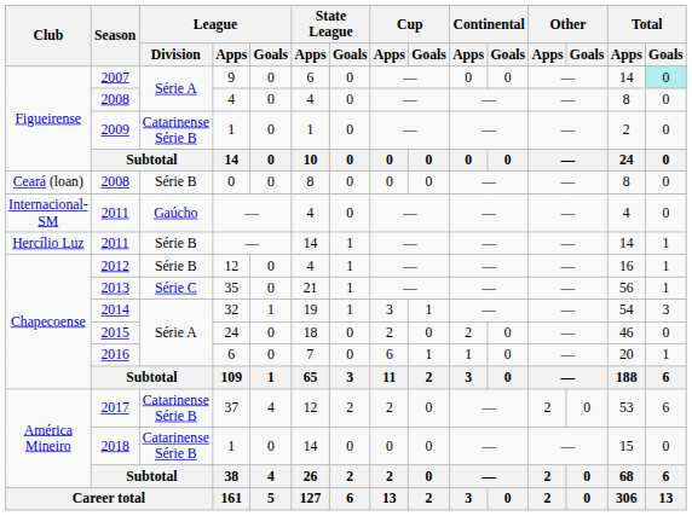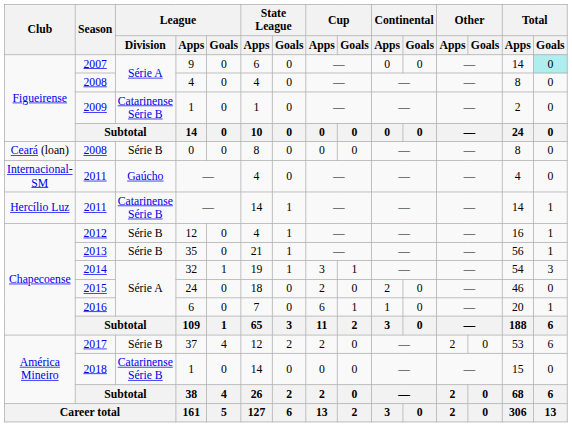 <table class="wikitable" style="text-align: center;">
 <tr>
 <th rowspan="2">Club</th>
 <th rowspan="2">Season</th>
 <th colspan="3">League</th>
 <th colspan="2">State League</th>
 <th colspan="2">Cup</th>
 <th colspan="2">Continental</th>
 <th colspan="2">Other</th>
 <th colspan="2">Total</th>
 </tr>
 <tr>
 <th>Division</th>
 <th>Apps</th>
 <th>Goals</th>
 <th>Apps</th>
 <th>Goals</th>
 <th>Apps</th>
 <th>Goals</th>
 <th>Apps</th>
 <th>Goals</th>
 <th>Apps</th>
 <th>Goals</th>
 <th>Apps</th>
 <th>Goals</th>
 </tr>
 <tr>
 <td rowspan="4" valign="center"><a href='#'>Figueirense</a></td>
 <td><a href='#'>2007</a></td>
 <td rowspan="2"><a href='#'>Série A</a></td>
 <td>9</td>
 <td>0</td>
 <td>6</td>
 <td>0</td>
 <td colspan="2">—</td>
 <td>0</td>
 <td>0</td>
 <td colspan="2">—</td>
 <td>14</td>
 <td style="background: paleturquoise;">0</td>
 </tr>
 <tr>
 <td><a href='#'>2008</a></td>
 <td>4</td>
 <td>0</td>
 <td>4</td>
 <td>0</td>
 <td colspan="2">—</td>
 <td colspan="2">—</td>
 <td colspan="2">—</td>
 <td>8</td>
 <td>0</td>
 </tr>
 <tr>
 <td><a href='#'>2009</a></td>
 <td><a href='#'>Catarinense Série B</a></td>
 <td>1</td>
 <td>0</td>
 <td>1</td>
 <td>0</td>
 <td colspan="2">—</td>
 <td colspan="2">—</td>
 <td colspan="2">—</td>
 <td>2</td>
 <td>0</td>
 </tr>
 <tr>
 <th colspan="2">Subtotal</th>
 <th>14</th>
 <th>0</th>
 <th>10</th>
 <th>0</th>
 <th>0</th>
 <th>0</th>
 <th>0</th>
 <th>0</th>
 <th colspan="2">—</th>
 <th>24</th>
 <th>0</th>
 </tr>
 <tr>
 <td valign="center"><a href='#'>Ceará</a> (loan)</td>
 <td><a href='#'>2008</a></td>
 <td>Série B</td>
 <td>0</td>
 <td>0</td>
 <td>8</td>
 <td>0</td>
 <td>0</td>
 <td>0</td>
 <td colspan="2">—</td>
 <td colspan="2">—</td>
 <td>8</td>
 <td>0</td>
 </tr>
 <tr>
 <td valign="center"><a href='#'>Internacional-SM</a></td>
 <td><a href='#'>2011</a></td>
 <td><a href='#'>Gaúcho</a></td>
 <td colspan="2">—</td>
 <td>4</td>
 <td>0</td>
 <td colspan="2">—</td>
 <td colspan="2">—</td>
 <td colspan="2">—</td>
 <td>4</td>
 <td>0</td>
 </tr>
 <tr>
 <td valign="center"><a href='#'>Hercílio Luz</a></td>
 <td><a href='#'>2011</a></td>
-<td>Série B</td>
+<td><a href='#'>Catarinense Série B</a></td>
 <td colspan="2">—</td>
 <td>14</td>
 <td>1</td>
 <td colspan="2">—</td>
 <td colspan="2">—</td>
 <td colspan="2">—</td>
 <td>14</td>
 <td>1</td>
 </tr>
 <tr>
 <td rowspan="6" valign="center"><a href='#'>Chapecoense</a></td>
 <td><a href='#'>2012</a></td>
 <td>Série B</td>
 <td>12</td>
 <td>0</td>
 <td>4</td>
 <td>1</td>
 <td colspan="2">—</td>
 <td colspan="2">—</td>
 <td colspan="2">—</td>
 <td>16</td>
 <td>1</td>
 </tr>
 <tr>
 <td><a href='#'>2013</a></td>
-<td><a href='#'>Série C</a></td>
+<td>Série B</td>
 <td>35</td>
 <td>0</td>
 <td>21</td>
 <td>1</td>
 <td colspan="2">—</td>
 <td colspan="2">—</td>
 <td colspan="2">—</td>
 <td>56</td>
 <td>1</td>
 </tr>
 <tr>
 <td><a href='#'>2014</a></td>
 <td rowspan="3">Série A</td>
 <td>32</td>
 <td>1</td>
 <td>19</td>
 <td>1</td>
 <td>3</td>
 <td>1</td>
 <td colspan="2">—</td>
 <td colspan="2">—</td>
 <td>54</td>
 <td>3</td>
 </tr>
 <tr>
 <td><a href='#'>2015</a></td>
 <td>24</td>
 <td>0</td>
 <td>18</td>
 <td>0</td>
 <td>2</td>
 <td>0</td>
 <td>2</td>
 <td>0</td>
 <td colspan="2">—</td>
 <td>46</td>
 <td>0</td>
 </tr>
 <tr>
 <td><a href='#'>2016</a></td>
 <td>6</td>
 <td>0</td>
 <td>7</td>
 <td>0</td>
 <td>6</td>
 <td>1</td>
 <td>1</td>
 <td>0</td>
 <td colspan="2">—</td>
 <td>20</td>
 <td>1</td>
 </tr>
 <tr>
 <th colspan="2">Subtotal</th>
 <th>109</th>
 <th>1</th>
 <th>65</th>
 <th>3</th>
 <th>11</th>
 <th>2</th>
 <th>3</th>
 <th>0</th>
 <th colspan="2">—</th>
 <th>188</th>
 <th>6</th>
 </tr>
 <tr>
 <td rowspan="3" valign="center"><a href='#'>América Mineiro</a></td>
 <td><a href='#'>2017</a></td>
-<td><a href='#'>Catarinense Série B</a></td>
+<td>Série B</td>
 <td>37</td>
 <td>4</td>
 <td>12</td>
 <td>2</td>
 <td>2</td>
 <td>0</td>
 <td colspan="2">—</td>
 <td>2</td>
 <td>0</td>
 <td>53</td>
 <td>6</td>
 </tr>
 <tr>
 <td><a href='#'>2018</a></td>
 <td><a href='#'>Catarinense Série B</a></td>
 <td>1</td>
 <td>0</td>
 <td>14</td>
 <td>0</td>
 <td>0</td>
 <td>0</td>
 <td colspan="2">—</td>
 <td colspan="2">—</td>
 <td>15</td>
 <td>0</td>
 </tr>
 <tr>
 <th colspan="2">Subtotal</th>
 <th>38</th>
 <th>4</th>
 <th>26</th>
 <th>2</th>
 <th>2</th>
 <th>0</th>
 <th colspan="2">—</th>
 <th>2</th>
 <th>0</th>
 <th>68</th>
 <th>6</th>
 </tr>
 <tr>
 <th colspan="3"><strong>Career total</strong></th>
 <th>161</th>
 <th>5</th>
 <th>127</th>
 <th>6</th>
 <th>13</th>
 <th>2</th>
 <th>3</th>
 <th>0</th>
 <th>2</th>
 <th>0</th>
 <th>306</th>
 <th>13</th>
 </tr>
 </table>
